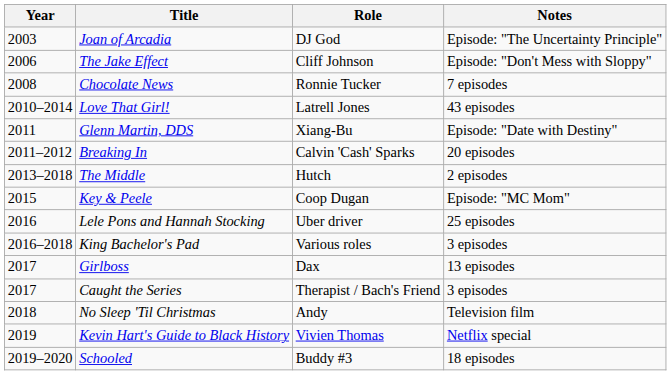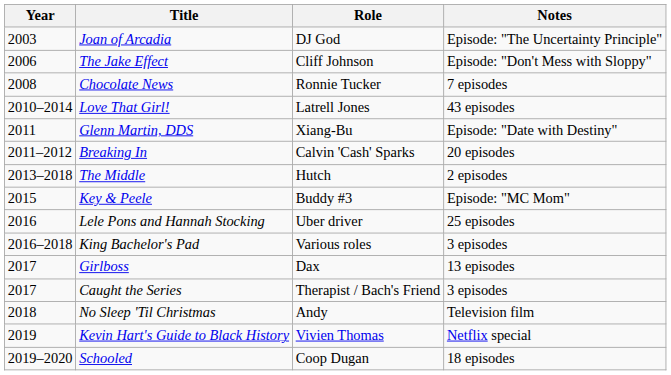 <table class="wikitable sortable">
 <tr>
 <th>Year</th>
 <th>Title</th>
 <th>Role</th>
 <th>Notes</th>
 </tr>
 <tr>
 <td>2003</td>
 <td><em><a href='#'>Joan of Arcadia</a></em></td>
 <td>DJ God</td>
 <td>Episode: "The Uncertainty Principle"</td>
 </tr>
 <tr>
 <td>2006</td>
 <td><em><a href='#'>The Jake Effect</a></em></td>
 <td>Cliff Johnson</td>
 <td>Episode: "Don't Mess with Sloppy"</td>
 </tr>
 <tr>
 <td>2008</td>
 <td><em><a href='#'>Chocolate News</a></em></td>
 <td>Ronnie Tucker</td>
 <td>7 episodes</td>
 </tr>
 <tr>
 <td>2010–2014</td>
 <td><em><a href='#'>Love That Girl!</a></em></td>
 <td>Latrell Jones</td>
 <td>43 episodes</td>
 </tr>
 <tr>
 <td>2011</td>
 <td><em><a href='#'>Glenn Martin, DDS</a></em></td>
 <td>Xiang-Bu</td>
 <td>Episode: "Date with Destiny"</td>
 </tr>
 <tr>
 <td>2011–2012</td>
 <td><a href='#'><em>Breaking In</em></a></td>
 <td>Calvin 'Cash' Sparks</td>
 <td>20 episodes</td>
 </tr>
 <tr>
 <td>2013–2018</td>
 <td><a href='#'><em>The Middle</em></a></td>
 <td>Hutch</td>
 <td>2 episodes</td>
 </tr>
 <tr>
 <td>2015</td>
 <td><em><a href='#'>Key & Peele</a></em></td>
-<td>Coop Dugan</td>
+<td>Buddy #3</td>
 <td>Episode: "MC Mom"</td>
 </tr>
 <tr>
 <td>2016</td>
 <td><em>Lele Pons and Hannah Stocking</em></td>
 <td>Uber driver</td>
 <td>25 episodes</td>
 </tr>
 <tr>
 <td>2016–2018</td>
 <td><em>King Bachelor's Pad</em></td>
 <td>Various roles</td>
 <td>3 episodes</td>
 </tr>
 <tr>
 <td>2017</td>
 <td><a href='#'><em>Girlboss</em></a></td>
 <td>Dax</td>
 <td>13 episodes</td>
 </tr>
 <tr>
 <td>2017</td>
 <td><em>Caught the Series</em></td>
 <td>Therapist / Bach's Friend</td>
 <td>3 episodes</td>
 </tr>
 <tr>
 <td>2018</td>
 <td><em>No Sleep 'Til Christmas</em></td>
 <td>Andy</td>
 <td>Television film</td>
 </tr>
 <tr>
 <td>2019</td>
 <td><em><a href='#'>Kevin Hart's Guide to Black History</a></em></td>
 <td><a href='#'>Vivien Thomas</a></td>
 <td><a href='#'>Netflix</a> special</td>
 </tr>
 <tr>
 <td>2019–2020</td>
 <td><a href='#'><em>Schooled</em></a></td>
-<td>Buddy #3</td>
+<td>Coop Dugan</td>
 <td>18 episodes</td>
 </tr>
 </table>
